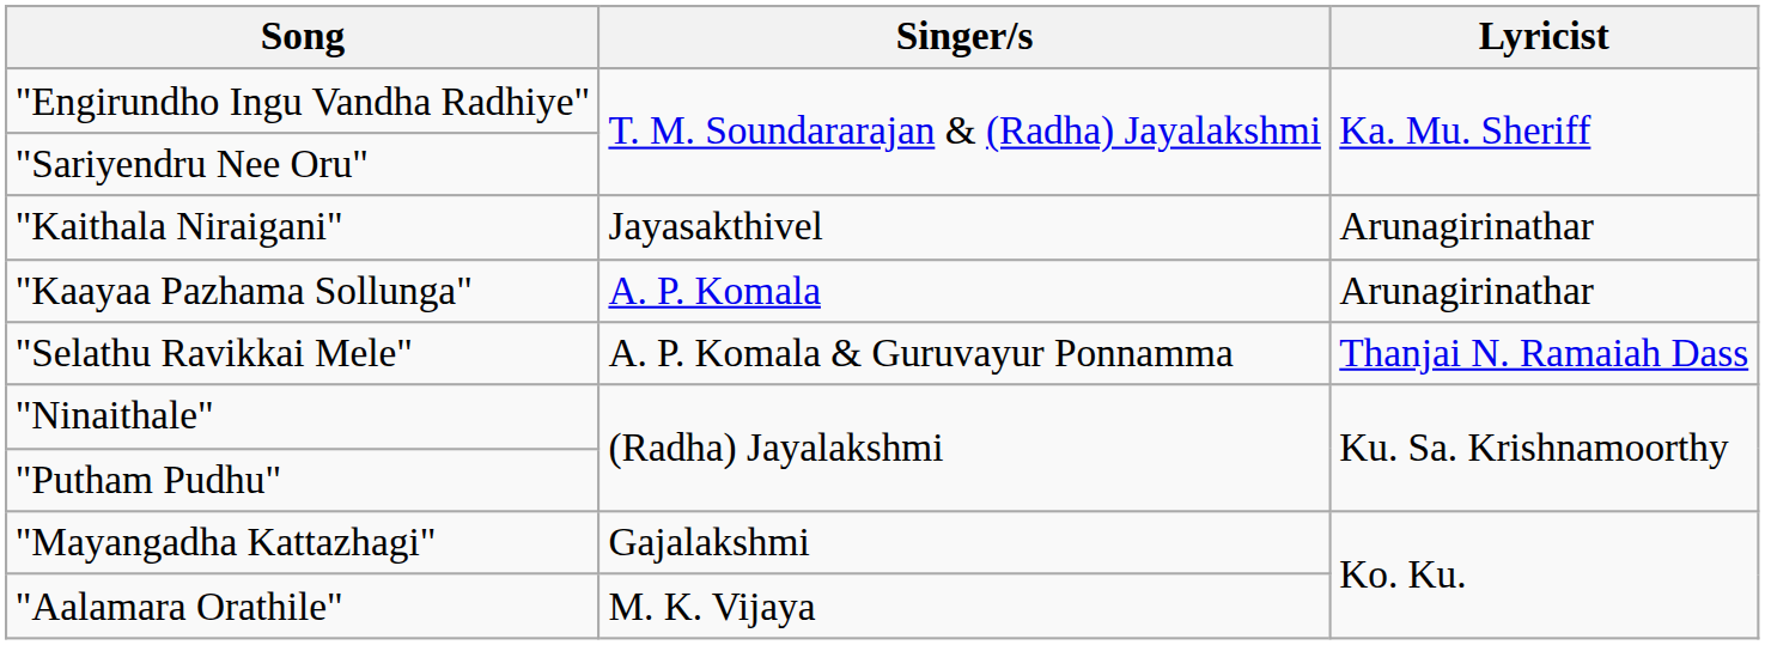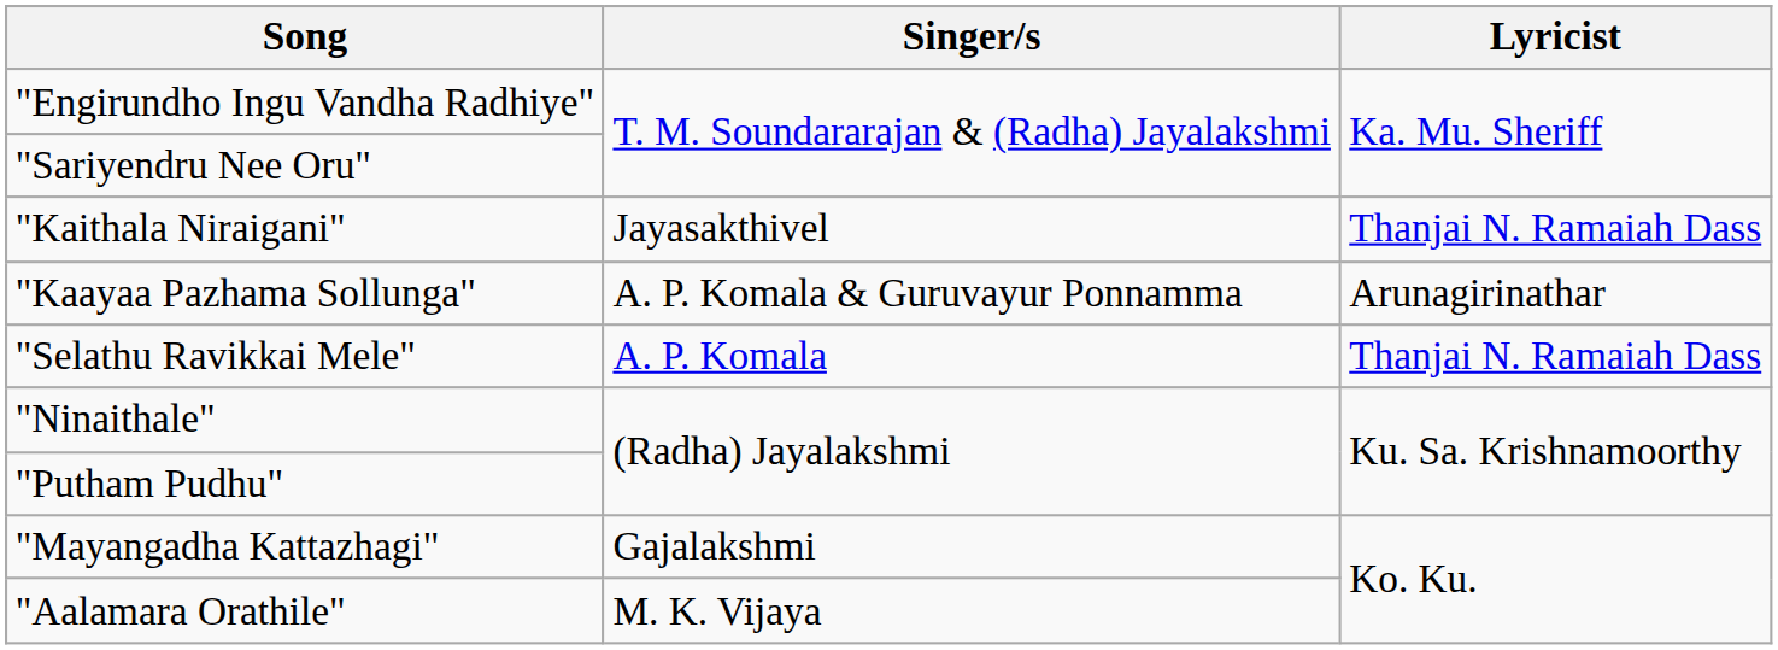 <table class="wikitable">
 <tr>
 <th>Song</th>
 <th>Singer/s</th>
 <th>Lyricist</th>
 </tr>
 <tr>
 <td>"Engirundho Ingu Vandha Radhiye"</td>
 <td rowspan=2><a href='#'>T. M. Soundararajan</a> & <a href='#'>(Radha) Jayalakshmi</a></td>
 <td rowspan="2"><a href='#'>Ka. Mu. Sheriff</a></td>
 </tr>
 <tr>
 <td>"Sariyendru Nee Oru"</td>
 </tr>
 <tr>
 <td>"Kaithala Niraigani"</td>
 <td>Jayasakthivel</td>
-<td>Arunagirinathar</td>
+<td><a href='#'>Thanjai N. Ramaiah Dass</a></td>
 </tr>
 <tr>
 <td>"Kaayaa Pazhama Sollunga"</td>
-<td><a href='#'>A. P. Komala</a></td>
+<td>A. P. Komala & Guruvayur Ponnamma</td>
 <td>Arunagirinathar</td>
 </tr>
 <tr>
 <td>"Selathu Ravikkai Mele"</td>
-<td>A. P. Komala & Guruvayur Ponnamma</td>
+<td><a href='#'>A. P. Komala</a></td>
 <td><a href='#'>Thanjai N. Ramaiah Dass</a></td>
 </tr>
 <tr>
 <td>"Ninaithale"</td>
 <td rowspan=2>(Radha) Jayalakshmi</td>
 <td rowspan=2>Ku. Sa. Krishnamoorthy</td>
 </tr>
 <tr>
 <td>"Putham Pudhu"</td>
 </tr>
 <tr>
 <td>"Mayangadha Kattazhagi"</td>
 <td>Gajalakshmi</td>
 <td rowspan=2>Ko. Ku.</td>
 </tr>
 <tr>
 <td>"Aalamara Orathile"</td>
 <td>M. K. Vijaya</td>
 </tr>
 </table>
